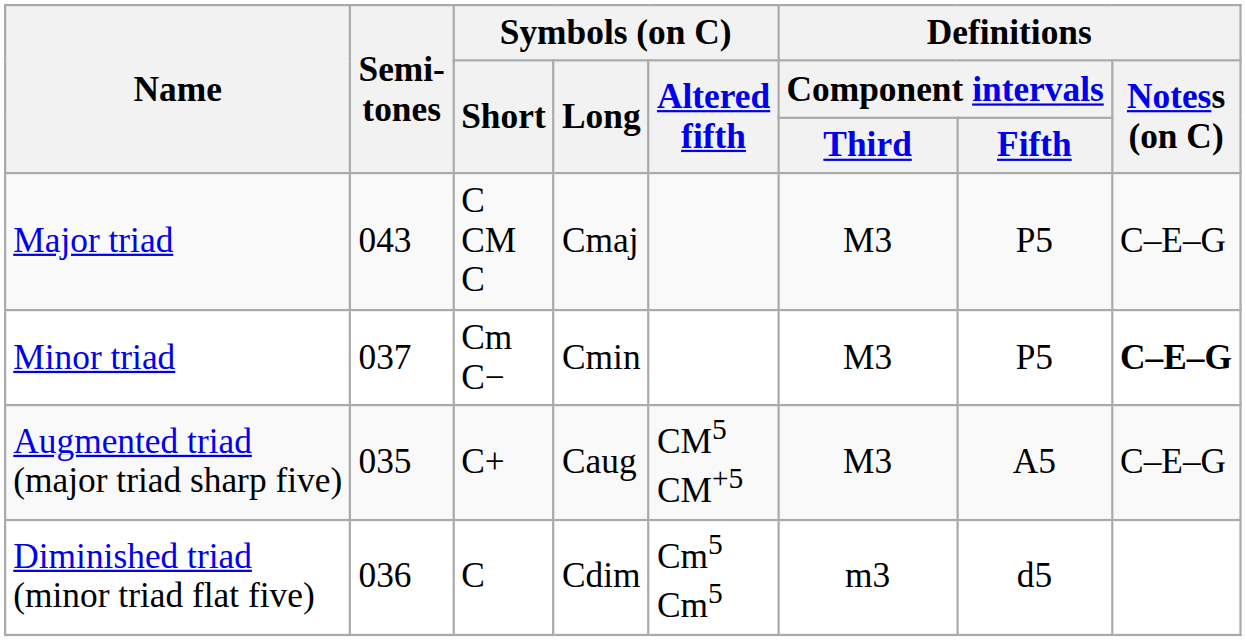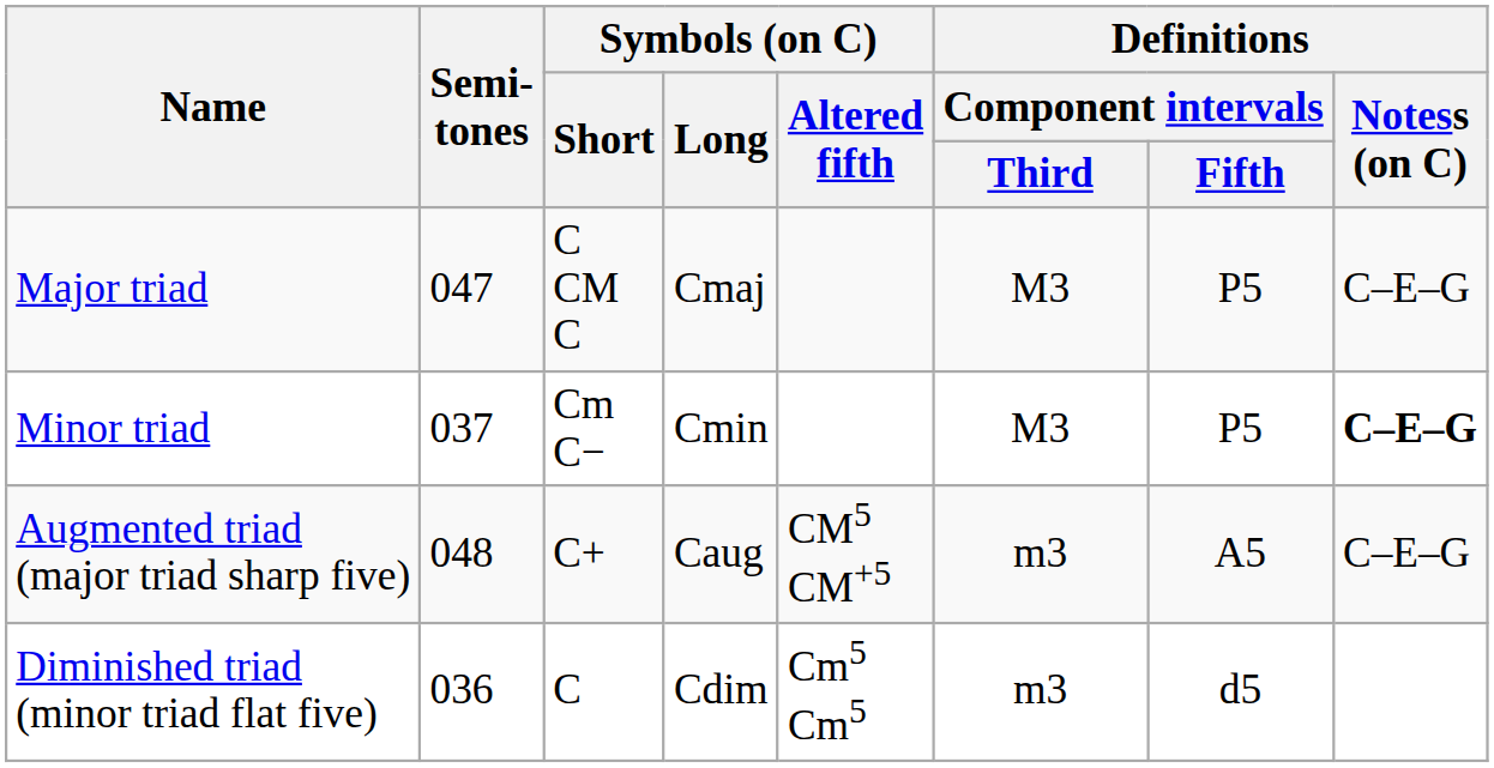 <table class="wikitable">
 <tr>
 <th rowspan=3>Name</th>
 <th rowspan="3">Semi-<br>tones<br></th>
 <th colspan=3>Symbols (on C)</th>
 <th colspan="3">Definitions</th>
 </tr>
 <tr>
 <th rowspan=2>Short</th>
 <th rowspan=2>Long</th>
 <th rowspan=2><a href='#'>Altered<br>fifth</a></th>
 <th colspan=2>Component <a href='#'>intervals</a></th>
 <th rowspan="2"><a href='#'>Notes</a>s<br>(on C)</th>
 </tr>
 <tr>
 <th><a href='#'>Third</a></th>
 <th><a href='#'>Fifth</a></th>
 </tr>
 <tr>
 <td><a href='#'>Major triad</a></td>
-<td>043</td>
+<td>047</td>
 <td>C <br>CM <br>C</td>
 <td>Cmaj</td>
 <td></td>
 <td style="text-align: center;">M3</td>
 <td style="text-align: center;">P5</td>
 <td>C–E–G</td>
 </tr>
 <tr bgcolor="White">
 <td><a href='#'>Minor triad</a></td>
 <td>037</td>
 <td>Cm <br>C−</td>
 <td>Cmin</td>
 <td></td>
 <td style="text-align: center;">M3</td>
 <td style="text-align: center;">P5</td>
 <td><strong>C–E–G</strong></td>
 </tr>
 <tr>
 <td><a href='#'>Augmented triad</a> <br>(major triad sharp five)</td>
-<td>035</td>
+<td>048</td>
 <td>C+</td>
 <td>Caug</td>
 <td>CM<sup>5</sup> <br>CM<sup>+5</sup></td>
-<td style="text-align: center;">M3</td>
+<td style="text-align: center;">m3</td>
 <td style="text-align: center;">A5</td>
 <td>C–E–G</td>
 </tr>
 <tr bgcolor="White">
 <td><a href='#'>Diminished triad</a> <br>(minor triad flat five)</td>
 <td>036</td>
 <td>C</td>
 <td>Cdim</td>
 <td>Cm<sup>5</sup> <br>Cm<sup>5</sup></td>
 <td style="text-align: center;">m3</td>
 <td style="text-align: center;">d5</td>
 <td></td>
 </tr>
 </table>
